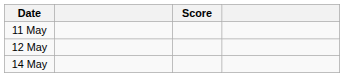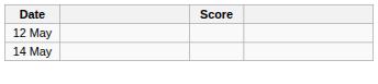 <table class="wikitable" style="text-align: center; font-size:90% ">
 <tr>
 <th width="60">Date</th>
 <th align="right" width="150"></th>
 <th width="60">Score</th>
 <th align="left" width="150"></th>
-</tr>
-<tr>
-<td>11 May</td>
-<td align=left></td>
-<td align=center></td>
-<td align=left><strong></strong></td>
 </tr>
 <tr>
 <td>12 May</td>
 <td align=left><strong></strong></td>
 <td align=center></td>
 <td align=left></td>
 </tr>
 <tr>
 <td>14 May</td>
 <td align=left></td>
 <td align=center></td>
 <td align=left><strong></strong></td>
 </tr>
 </table>
